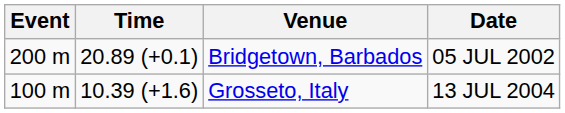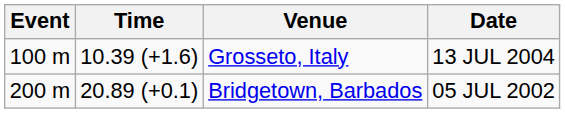 <table class="wikitable">
 <tr>
 <th>Event</th>
 <th>Time</th>
 <th>Venue</th>
 <th>Date</th>
 </tr>
 <tr>
+<td>100 m</td>
+<td>10.39 (+1.6)</td>
+<td><a href='#'>Grosseto, Italy</a></td>
+<td>13 JUL 2004</td>
+</tr>
+<tr>
 <td>200 m</td>
 <td>20.89 (+0.1)</td>
 <td><a href='#'>Bridgetown, Barbados</a></td>
 <td>05 JUL 2002</td>
 </tr>
-<tr>
-<td>100 m</td>
-<td>10.39 (+1.6)</td>
-<td><a href='#'>Grosseto, Italy</a></td>
-<td>13 JUL 2004</td>
-</tr>
 </table>
